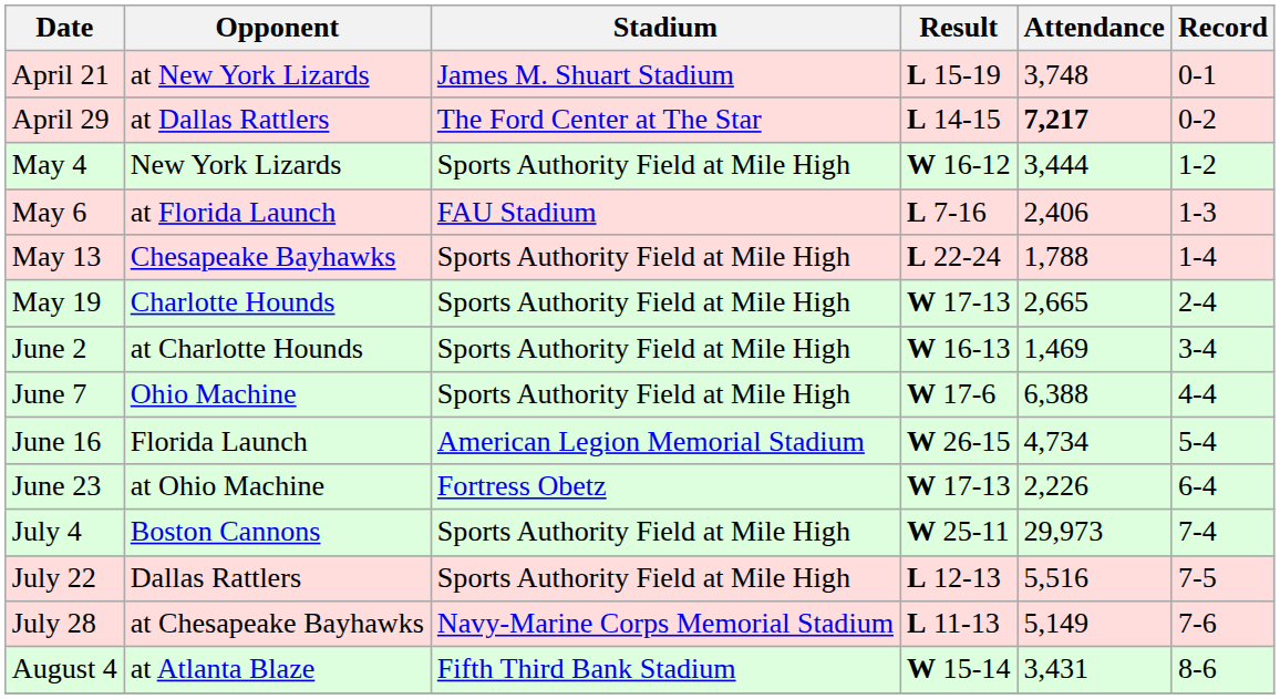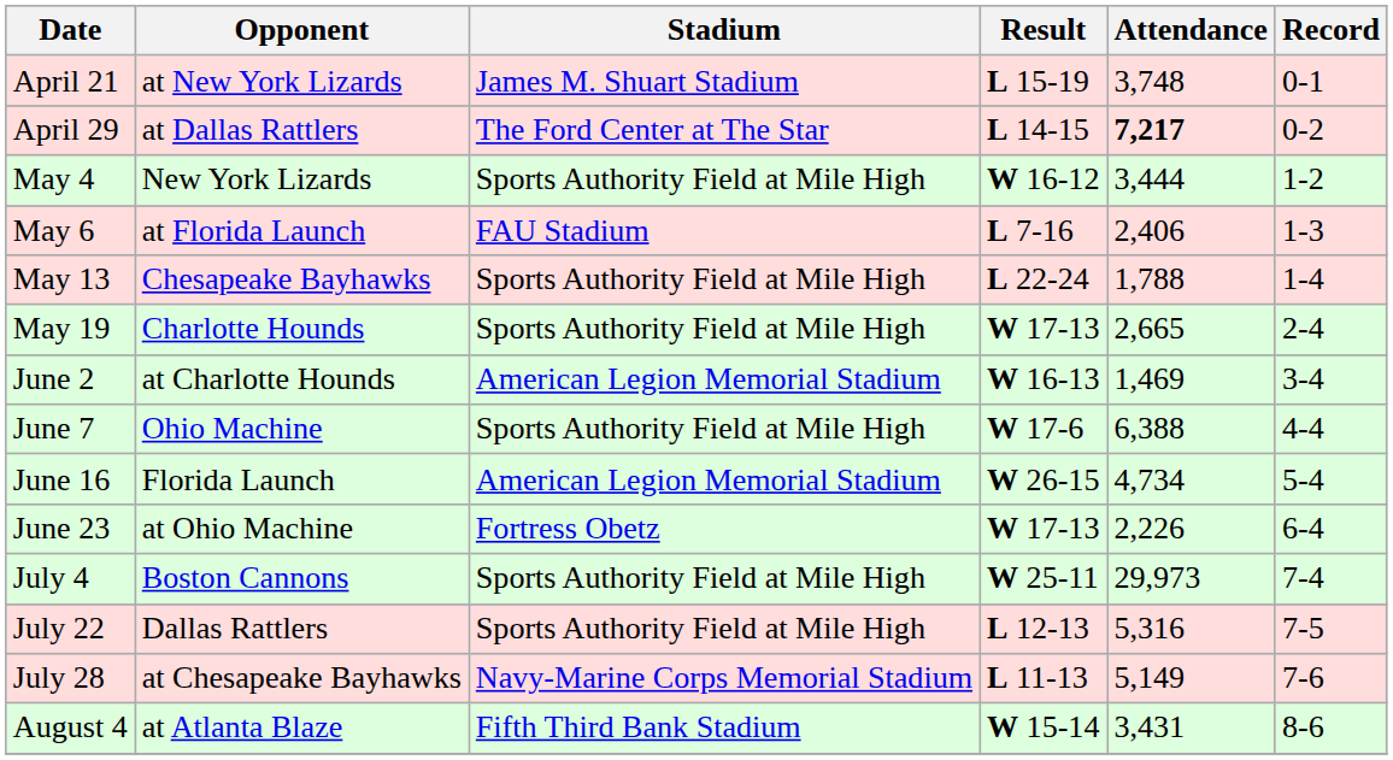 <table class="wikitable">
 <tr>
 <th>Date</th>
 <th>Opponent</th>
 <th>Stadium</th>
 <th>Result</th>
 <th>Attendance</th>
 <th>Record</th>
 </tr>
 <tr bgcolor="FFDDDD">
 <td>April 21</td>
 <td>at <a href='#'>New York Lizards</a></td>
 <td><a href='#'>James M. Shuart Stadium</a></td>
 <td><strong>L</strong> 15-19</td>
 <td>3,748</td>
 <td>0-1</td>
 </tr>
 <tr bgcolor="FFDDDD">
 <td>April 29</td>
 <td>at <a href='#'>Dallas Rattlers</a></td>
 <td><a href='#'>The Ford Center at The Star</a></td>
 <td><strong>L</strong> 14-15 </td>
 <td><strong>7,217</strong></td>
 <td>0-2</td>
 </tr>
 <tr bgcolor="DDFFDD">
 <td>May 4</td>
 <td>New York Lizards</td>
 <td>Sports Authority Field at Mile High</td>
 <td><strong>W</strong> 16-12</td>
 <td>3,444</td>
 <td>1-2</td>
 </tr>
 <tr bgcolor="FFDDDD">
 <td>May 6</td>
 <td>at <a href='#'>Florida Launch</a></td>
 <td><a href='#'>FAU Stadium</a></td>
 <td><strong>L</strong> 7-16</td>
 <td>2,406</td>
 <td>1-3</td>
 </tr>
 <tr bgcolor="FFDDDD">
 <td>May 13</td>
 <td><a href='#'>Chesapeake Bayhawks</a></td>
 <td>Sports Authority Field at Mile High</td>
 <td><strong>L</strong> 22-24</td>
 <td>1,788</td>
 <td>1-4</td>
 </tr>
 <tr bgcolor="DDFFDD">
 <td>May 19</td>
 <td><a href='#'>Charlotte Hounds</a></td>
 <td>Sports Authority Field at Mile High</td>
 <td><strong>W</strong> 17-13</td>
 <td>2,665</td>
 <td>2-4</td>
 </tr>
 <tr bgcolor="DDFFDD">
 <td>June 2</td>
 <td>at Charlotte Hounds</td>
-<td>Sports Authority Field at Mile High</td>
+<td><a href='#'>American Legion Memorial Stadium</a></td>
 <td><strong>W</strong> 16-13</td>
 <td>1,469</td>
 <td>3-4</td>
 </tr>
 <tr bgcolor="DDFFDD">
 <td>June 7</td>
 <td><a href='#'>Ohio Machine</a></td>
 <td>Sports Authority Field at Mile High</td>
 <td><strong>W</strong> 17-6</td>
 <td>6,388</td>
 <td>4-4</td>
 </tr>
 <tr bgcolor="DDFFDD">
 <td>June 16</td>
 <td>Florida Launch</td>
 <td><a href='#'>American Legion Memorial Stadium</a></td>
 <td><strong>W</strong> 26-15</td>
 <td>4,734</td>
 <td>5-4</td>
 </tr>
 <tr bgcolor="DDFFDD">
 <td>June 23</td>
 <td>at Ohio Machine</td>
 <td><a href='#'>Fortress Obetz</a></td>
 <td><strong>W</strong> 17-13</td>
 <td>2,226</td>
 <td>6-4</td>
 </tr>
 <tr bgcolor="DDFFDD">
 <td>July 4</td>
 <td><a href='#'>Boston Cannons</a></td>
 <td>Sports Authority Field at Mile High</td>
 <td><strong>W</strong> 25-11</td>
 <td>29,973</td>
 <td>7-4</td>
 </tr>
 <tr bgcolor="FFDDDD">
 <td>July 22</td>
 <td>Dallas Rattlers</td>
 <td>Sports Authority Field at Mile High</td>
 <td><strong>L</strong> 12-13</td>
-<td>5,516</td>
+<td>5,316</td>
 <td>7-5</td>
 </tr>
 <tr bgcolor="FFDDDD">
 <td>July 28</td>
 <td>at Chesapeake Bayhawks</td>
 <td><a href='#'>Navy-Marine Corps Memorial Stadium</a></td>
 <td><strong>L</strong> 11-13</td>
 <td>5,149</td>
 <td>7-6</td>
 </tr>
 <tr bgcolor="DDFFDD">
 <td>August 4</td>
 <td>at <a href='#'>Atlanta Blaze</a></td>
 <td><a href='#'>Fifth Third Bank Stadium</a></td>
 <td><strong>W</strong> 15-14</td>
 <td>3,431</td>
 <td>8-6</td>
 </tr>
 <tr>
 </tr>
 </table>
